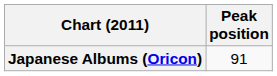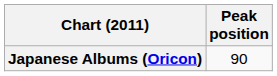 <table class="wikitable sortable plainrowheaders">
 <tr>
 <th>Chart (2011)</th>
 <th>Peak<br>position</th>
 </tr>
 <tr>
 <th scope="row">Japanese Albums (<a href='#'>Oricon</a>)</th>
-<td align="center">91</td>
+<td align="center">90</td>
 </tr>
 </table>
